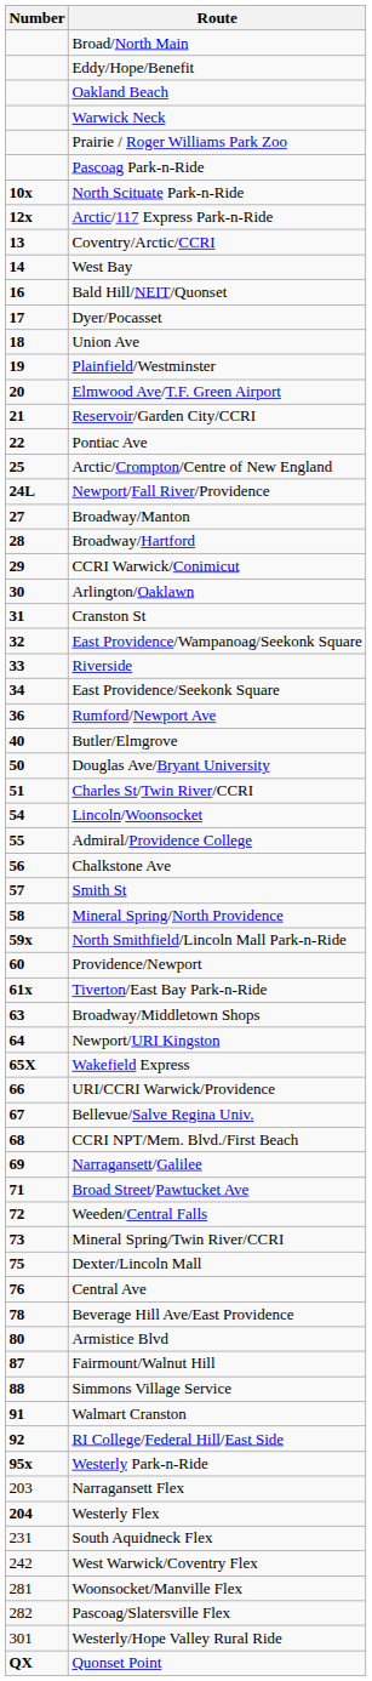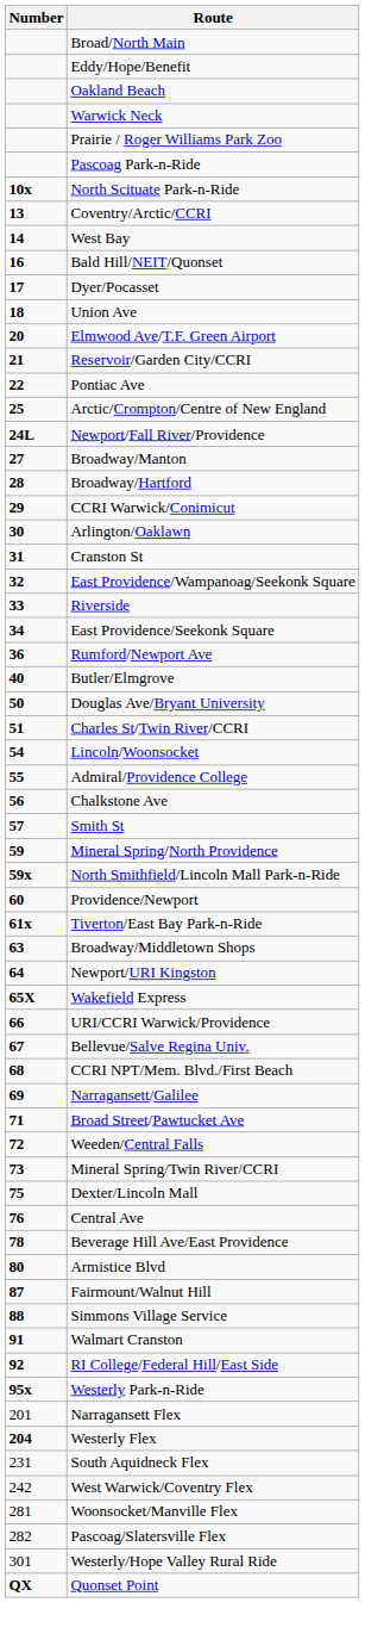 <table class="wikitable sortable">
 <tr>
 <th scope="col" style="text-align: center;">Number</th>
 <th scope="col">Route</th>
 </tr>
 <tr>
 <td></td>
 <td>Broad/<a href='#'>North Main</a></td>
 </tr>
 <tr>
 <td></td>
 <td>Eddy/Hope/Benefit</td>
 </tr>
 <tr>
 <td></td>
 <td><a href='#'>Oakland Beach</a></td>
 </tr>
 <tr>
 <td></td>
 <td><a href='#'>Warwick Neck</a></td>
 </tr>
 <tr>
 <td></td>
 <td>Prairie / <a href='#'>Roger Williams Park Zoo</a></td>
 </tr>
 <tr>
 <td></td>
 <td><a href='#'>Pascoag</a> Park-n-Ride</td>
 </tr>
 <tr>
 <td><strong>10x</strong></td>
 <td><a href='#'>North Scituate</a> Park-n-Ride</td>
 </tr>
 <tr>
-<td><strong>12x</strong></td>
-<td><a href='#'>Arctic</a>/<a href='#'>117</a> Express Park-n-Ride</td>
-</tr>
-<tr>
 <td><strong>13</strong></td>
 <td>Coventry/Arctic/<a href='#'>CCRI</a></td>
 </tr>
 <tr>
 <td><strong>14</strong></td>
 <td>West Bay</td>
 </tr>
 <tr>
 <td><strong>16</strong></td>
 <td>Bald Hill/<a href='#'>NEIT</a>/Quonset</td>
 </tr>
 <tr>
 <td><strong>17</strong></td>
 <td>Dyer/Pocasset</td>
 </tr>
 <tr>
 <td><strong>18</strong></td>
 <td>Union Ave</td>
-</tr>
-<tr>
-<td><strong>19</strong></td>
-<td><a href='#'>Plainfield</a>/Westminster</td>
 </tr>
 <tr>
 <td><strong>20</strong></td>
 <td><a href='#'>Elmwood Ave</a>/<a href='#'>T.F. Green Airport</a></td>
 </tr>
 <tr>
 <td><strong>21</strong></td>
 <td><a href='#'>Reservoir</a>/Garden City/CCRI</td>
 </tr>
 <tr>
 <td><strong>22</strong></td>
 <td>Pontiac Ave</td>
 </tr>
 <tr>
 <td><strong>25</strong></td>
 <td>Arctic/<a href='#'>Crompton</a>/Centre of New England</td>
 </tr>
 <tr>
 <td><strong>24L</strong></td>
 <td><a href='#'>Newport</a>/<a href='#'>Fall River</a>/Providence</td>
 </tr>
 <tr>
 <td><strong>27</strong></td>
 <td>Broadway/Manton</td>
 </tr>
 <tr>
 <td><strong>28</strong></td>
 <td>Broadway/<a href='#'>Hartford</a></td>
 </tr>
 <tr>
 <td><strong>29</strong></td>
 <td>CCRI Warwick/<a href='#'>Conimicut</a></td>
 </tr>
 <tr>
 <td><strong>30</strong></td>
 <td>Arlington/<a href='#'>Oaklawn</a></td>
 </tr>
 <tr>
 <td><strong>31</strong></td>
 <td>Cranston St</td>
 </tr>
 <tr>
 <td><strong>32</strong></td>
 <td><a href='#'>East Providence</a>/Wampanoag/Seekonk Square</td>
 </tr>
 <tr>
 <td><strong>33</strong></td>
 <td><a href='#'>Riverside</a></td>
 </tr>
 <tr>
 <td><strong>34</strong></td>
 <td>East Providence/Seekonk Square</td>
 </tr>
 <tr>
 <td><strong>36</strong></td>
 <td><a href='#'>Rumford</a>/<a href='#'>Newport Ave</a></td>
 </tr>
 <tr>
 <td><strong>40</strong></td>
 <td>Butler/Elmgrove</td>
 </tr>
 <tr>
 <td><strong>50</strong></td>
 <td>Douglas Ave/<a href='#'>Bryant University</a></td>
 </tr>
 <tr>
 <td><strong>51</strong></td>
 <td><a href='#'>Charles St</a>/<a href='#'>Twin River</a>/CCRI</td>
 </tr>
 <tr>
 <td><strong>54</strong></td>
 <td><a href='#'>Lincoln</a>/<a href='#'>Woonsocket</a></td>
 </tr>
 <tr>
 <td><strong>55</strong></td>
 <td>Admiral/<a href='#'>Providence College</a></td>
 </tr>
 <tr>
 <td><strong>56</strong></td>
 <td>Chalkstone Ave</td>
 </tr>
 <tr>
 <td><strong>57</strong></td>
 <td><a href='#'>Smith St</a></td>
 </tr>
 <tr>
-<td><strong>58</strong></td>
+<td><strong>59</strong></td>
 <td><a href='#'>Mineral Spring</a>/<a href='#'>North Providence</a></td>
 </tr>
 <tr>
 <td><strong>59x</strong></td>
 <td><a href='#'>North Smithfield</a>/Lincoln Mall Park-n-Ride</td>
 </tr>
 <tr>
 <td><strong>60</strong></td>
 <td>Providence/Newport</td>
 </tr>
 <tr>
 <td><strong>61x</strong></td>
 <td><a href='#'>Tiverton</a>/East Bay Park-n-Ride</td>
 </tr>
 <tr>
 <td><strong>63</strong></td>
 <td>Broadway/Middletown Shops</td>
 </tr>
 <tr>
 <td><strong>64</strong></td>
 <td>Newport/<a href='#'>URI Kingston</a></td>
 </tr>
 <tr>
 <td><strong>65X</strong></td>
 <td><a href='#'>Wakefield</a> Express</td>
 </tr>
 <tr>
 <td><strong>66</strong></td>
 <td>URI/CCRI Warwick/Providence</td>
 </tr>
 <tr>
 <td><strong>67</strong></td>
 <td>Bellevue/<a href='#'>Salve Regina Univ.</a></td>
 </tr>
 <tr>
 <td><strong>68</strong></td>
 <td>CCRI NPT/Mem. Blvd./First Beach</td>
 </tr>
 <tr>
 <td><strong>69</strong></td>
 <td><a href='#'>Narragansett</a>/<a href='#'>Galilee</a></td>
 </tr>
 <tr>
 <td><strong>71</strong></td>
 <td><a href='#'>Broad Street</a>/<a href='#'>Pawtucket Ave</a></td>
 </tr>
 <tr>
 <td><strong>72</strong></td>
 <td>Weeden/<a href='#'>Central Falls</a></td>
 </tr>
 <tr>
 <td><strong>73</strong></td>
 <td>Mineral Spring/Twin River/CCRI</td>
 </tr>
 <tr>
 <td><strong>75</strong></td>
 <td>Dexter/Lincoln Mall</td>
 </tr>
 <tr>
 <td><strong>76</strong></td>
 <td>Central Ave</td>
 </tr>
 <tr>
 <td><strong>78</strong></td>
 <td>Beverage Hill Ave/East Providence</td>
 </tr>
 <tr>
 <td><strong>80</strong></td>
 <td>Armistice Blvd</td>
 </tr>
 <tr>
 <td><strong>87</strong></td>
 <td>Fairmount/Walnut Hill</td>
 </tr>
 <tr>
 <td><strong>88</strong></td>
 <td>Simmons Village Service</td>
 </tr>
 <tr>
 <td><strong>91</strong></td>
 <td>Walmart Cranston</td>
 </tr>
 <tr>
 <td><strong>92</strong></td>
 <td><a href='#'>RI College</a>/<a href='#'>Federal Hill</a>/<a href='#'>East Side</a></td>
 </tr>
 <tr>
 <td><strong>95x</strong></td>
 <td><a href='#'>Westerly</a> Park-n-Ride</td>
 </tr>
 <tr>
-<td>203</td>
+<td>201</td>
 <td>Narragansett Flex</td>
 </tr>
 <tr>
 <td><strong>204</strong></td>
 <td>Westerly Flex</td>
 </tr>
 <tr>
 <td>231</td>
 <td>South Aquidneck Flex</td>
 </tr>
 <tr>
 <td>242</td>
 <td>West Warwick/Coventry Flex</td>
 </tr>
 <tr>
 <td>281</td>
 <td>Woonsocket/Manville Flex</td>
 </tr>
 <tr>
 <td>282</td>
 <td>Pascoag/Slatersville Flex</td>
 </tr>
 <tr>
 <td>301</td>
 <td>Westerly/Hope Valley Rural Ride</td>
 </tr>
 <tr>
 <td><strong>QX</strong></td>
 <td><a href='#'>Quonset Point</a></td>
 </tr>
 </table>
